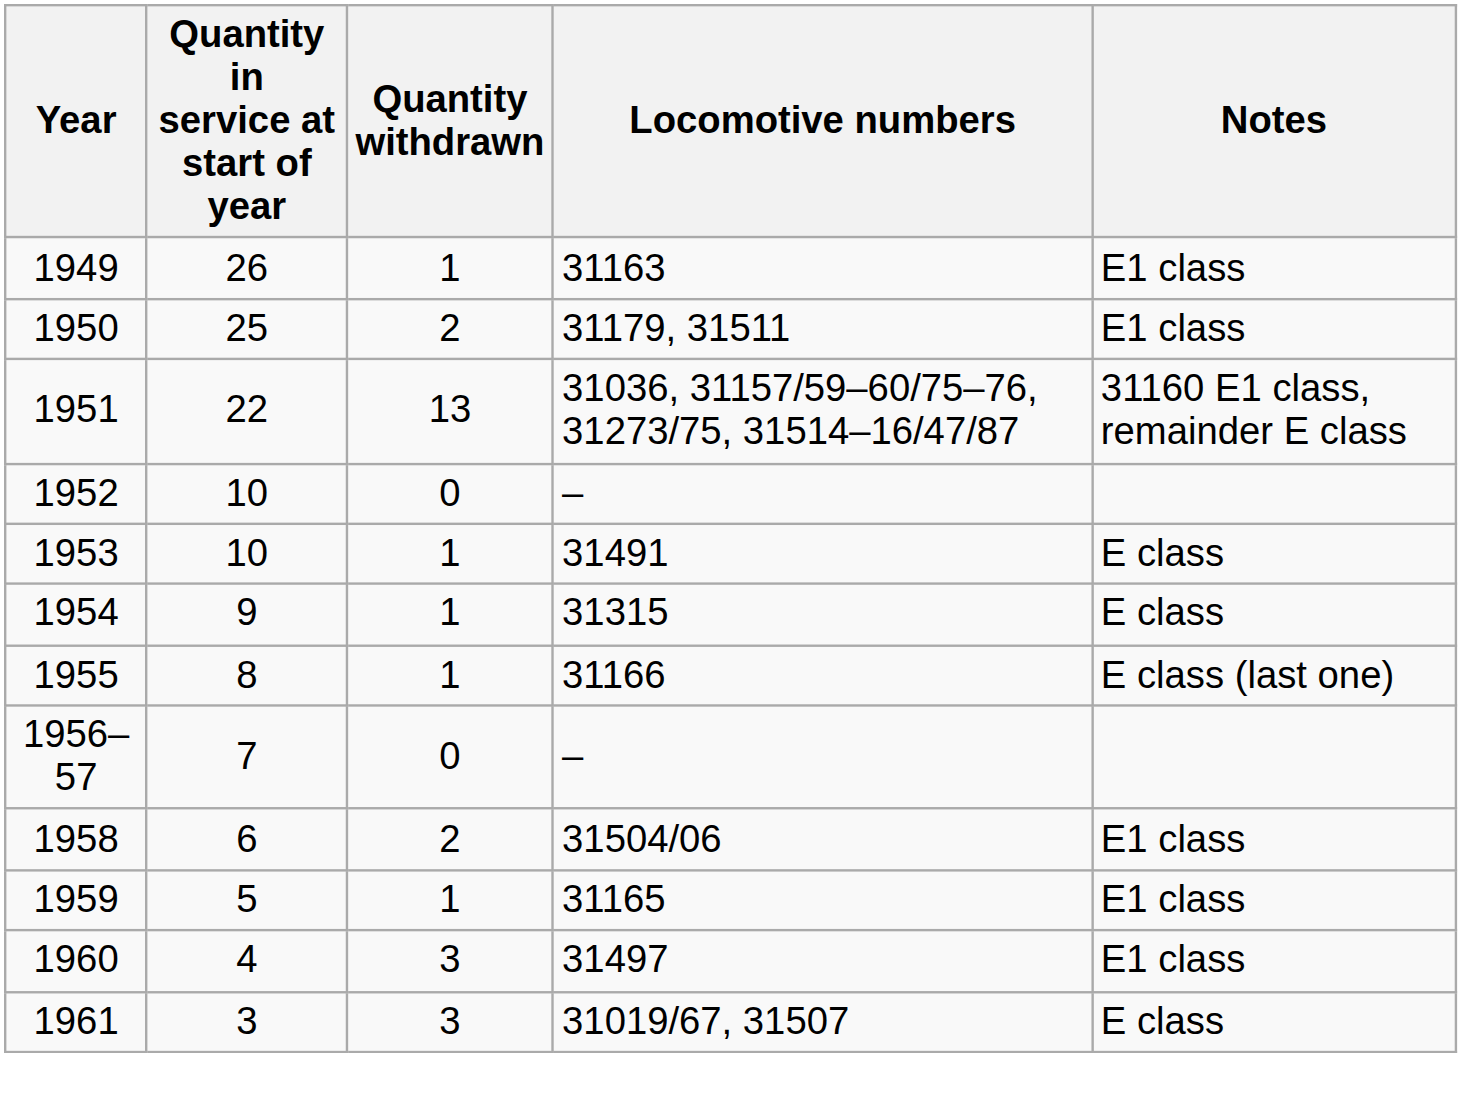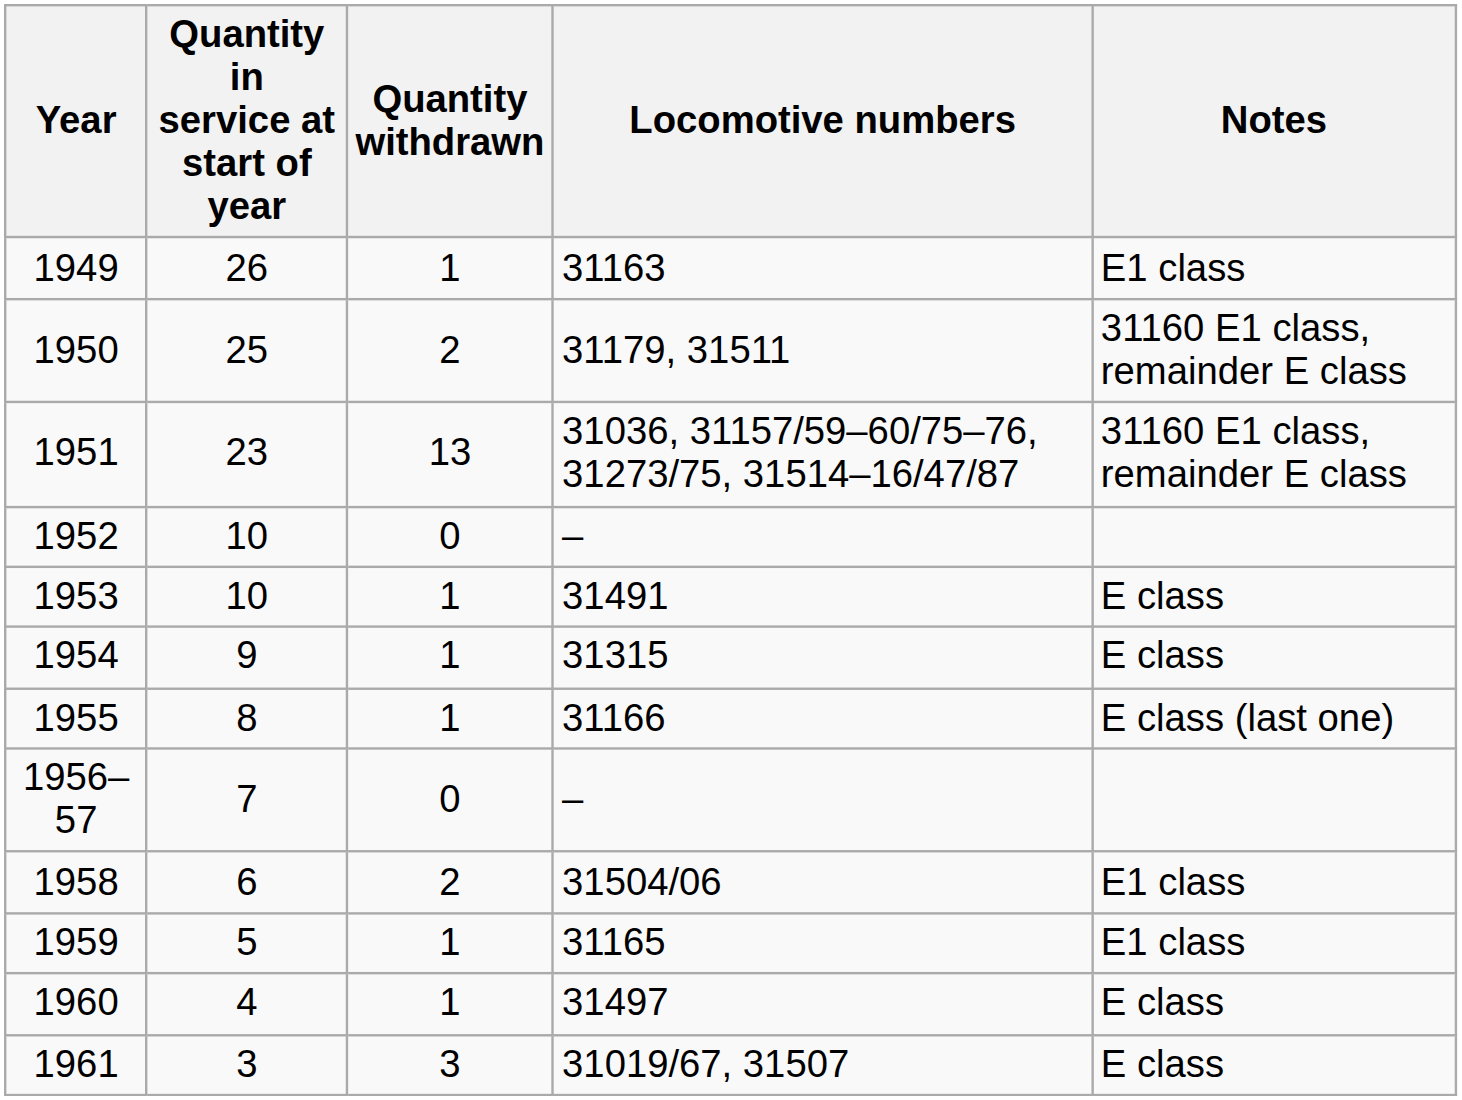 <table class=wikitable style=text-align:center>
 <tr>
 <th>Year</th>
 <th>Quantity in<br>service at<br>start of year</th>
 <th>Quantity<br>withdrawn</th>
 <th>Locomotive numbers</th>
 <th>Notes</th>
 </tr>
 <tr>
 <td>1949</td>
 <td>26</td>
 <td>1</td>
 <td align=left>31163</td>
 <td align=left>E1 class</td>
 </tr>
 <tr>
 <td>1950</td>
 <td>25</td>
 <td>2</td>
 <td align=left>31179, 31511</td>
-<td align=left>E1 class</td>
+<td align=left>31160 E1 class, remainder E class</td>
 </tr>
 <tr>
 <td>1951</td>
-<td>22</td>
+<td>23</td>
 <td>13</td>
 <td align=left>31036, 31157/59–60/75–76, 31273/75, 31514–16/47/87</td>
 <td align=left>31160 E1 class, remainder E class</td>
 </tr>
 <tr>
 <td>1952</td>
 <td>10</td>
 <td>0</td>
 <td align=left>–</td>
 <td align=left></td>
 </tr>
 <tr>
 <td>1953</td>
 <td>10</td>
 <td>1</td>
 <td align=left>31491</td>
 <td align=left>E class</td>
 </tr>
 <tr>
 <td>1954</td>
 <td>9</td>
 <td>1</td>
 <td align=left>31315</td>
 <td align=left>E class</td>
 </tr>
 <tr>
 <td>1955</td>
 <td>8</td>
 <td>1</td>
 <td align=left>31166</td>
 <td align=left>E class (last one)</td>
 </tr>
 <tr>
 <td>1956–57</td>
 <td>7</td>
 <td>0</td>
 <td align=left>–</td>
 <td align=left></td>
 </tr>
 <tr>
 <td>1958</td>
 <td>6</td>
 <td>2</td>
 <td align=left>31504/06</td>
 <td align=left>E1 class</td>
 </tr>
 <tr>
 <td>1959</td>
 <td>5</td>
 <td>1</td>
 <td align=left>31165</td>
 <td align=left>E1 class</td>
 </tr>
 <tr>
 <td>1960</td>
 <td>4</td>
-<td>3</td>
+<td>1</td>
 <td align=left>31497</td>
-<td align=left>E1 class</td>
+<td align=left>E class</td>
 </tr>
 <tr>
 <td>1961</td>
 <td>3</td>
 <td>3</td>
 <td align=left>31019/67, 31507</td>
 <td align=left>E class</td>
 </tr>
 </table>
